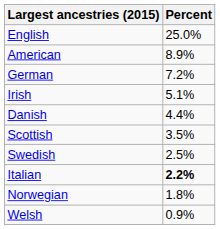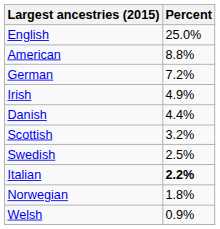 <table class="wikitable sortable collapsible" style="font-size: 90%;">
 <tr>
 <th>Largest ancestries (2015)</th>
 <th>Percent</th>
 </tr>
 <tr>
 <td><a href='#'>English</a> </td>
 <td>25.0%</td>
 </tr>
 <tr>
 <td><a href='#'>American</a> </td>
-<td>8.9%</td>
+<td>8.8%</td>
 </tr>
 <tr>
 <td><a href='#'>German</a> </td>
 <td>7.2%</td>
 </tr>
 <tr>
 <td><a href='#'>Irish</a> </td>
-<td>5.1%</td>
+<td>4.9%</td>
 </tr>
 <tr>
 <td><a href='#'>Danish</a> </td>
 <td>4.4%</td>
 </tr>
 <tr>
 <td><a href='#'>Scottish</a> </td>
-<td>3.5%</td>
+<td>3.2%</td>
 </tr>
 <tr>
 <td><a href='#'>Swedish</a> </td>
 <td>2.5%</td>
 </tr>
 <tr>
 <td><a href='#'>Italian</a> </td>
 <td><strong>2.2%</strong></td>
 </tr>
 <tr>
 <td><a href='#'>Norwegian</a> </td>
 <td>1.8%</td>
 </tr>
 <tr>
 <td><a href='#'>Welsh</a> </td>
 <td>0.9%</td>
 </tr>
 </table>
